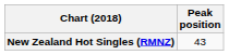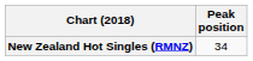 <table class="wikitable plainrowheaders" style="text-align:center">
 <tr>
 <th scope="col">Chart (2018)</th>
 <th scope="col">Peak<br>position</th>
 </tr>
 <tr>
 <th scope="row">New Zealand Hot Singles (<a href='#'>RMNZ</a>)</th>
-<td>43</td>
+<td>34</td>
 </tr>
 </table>
